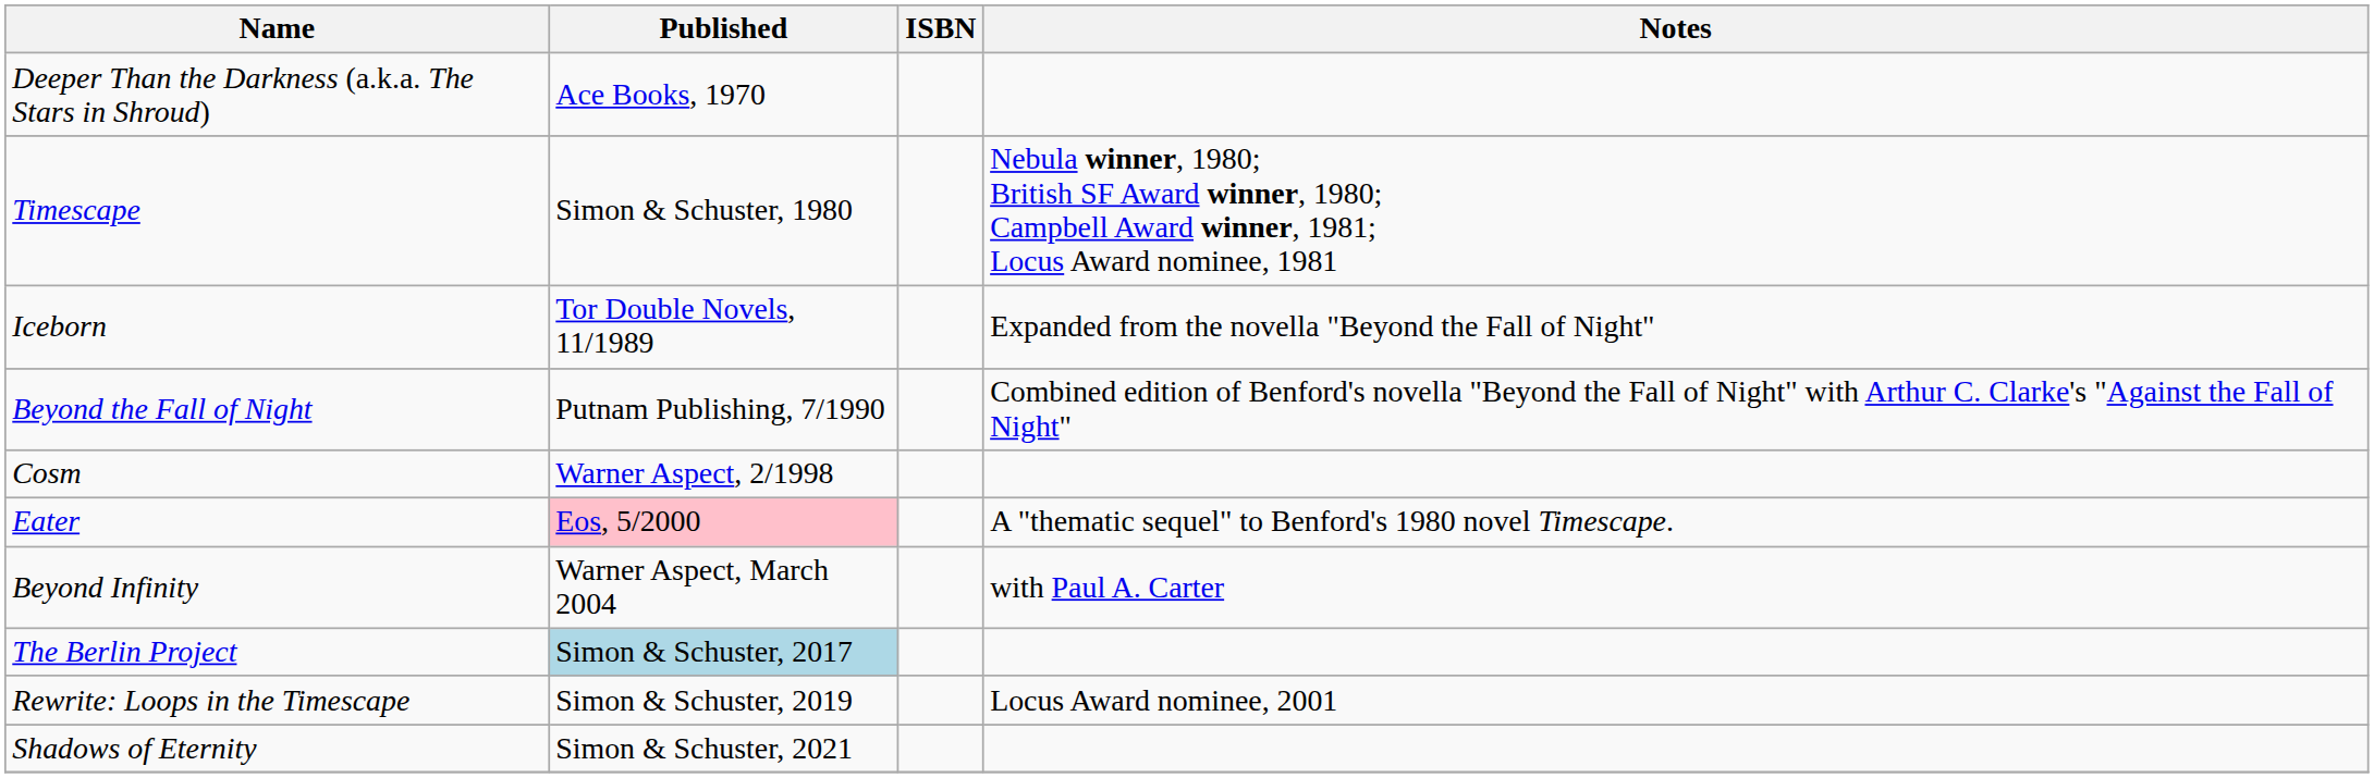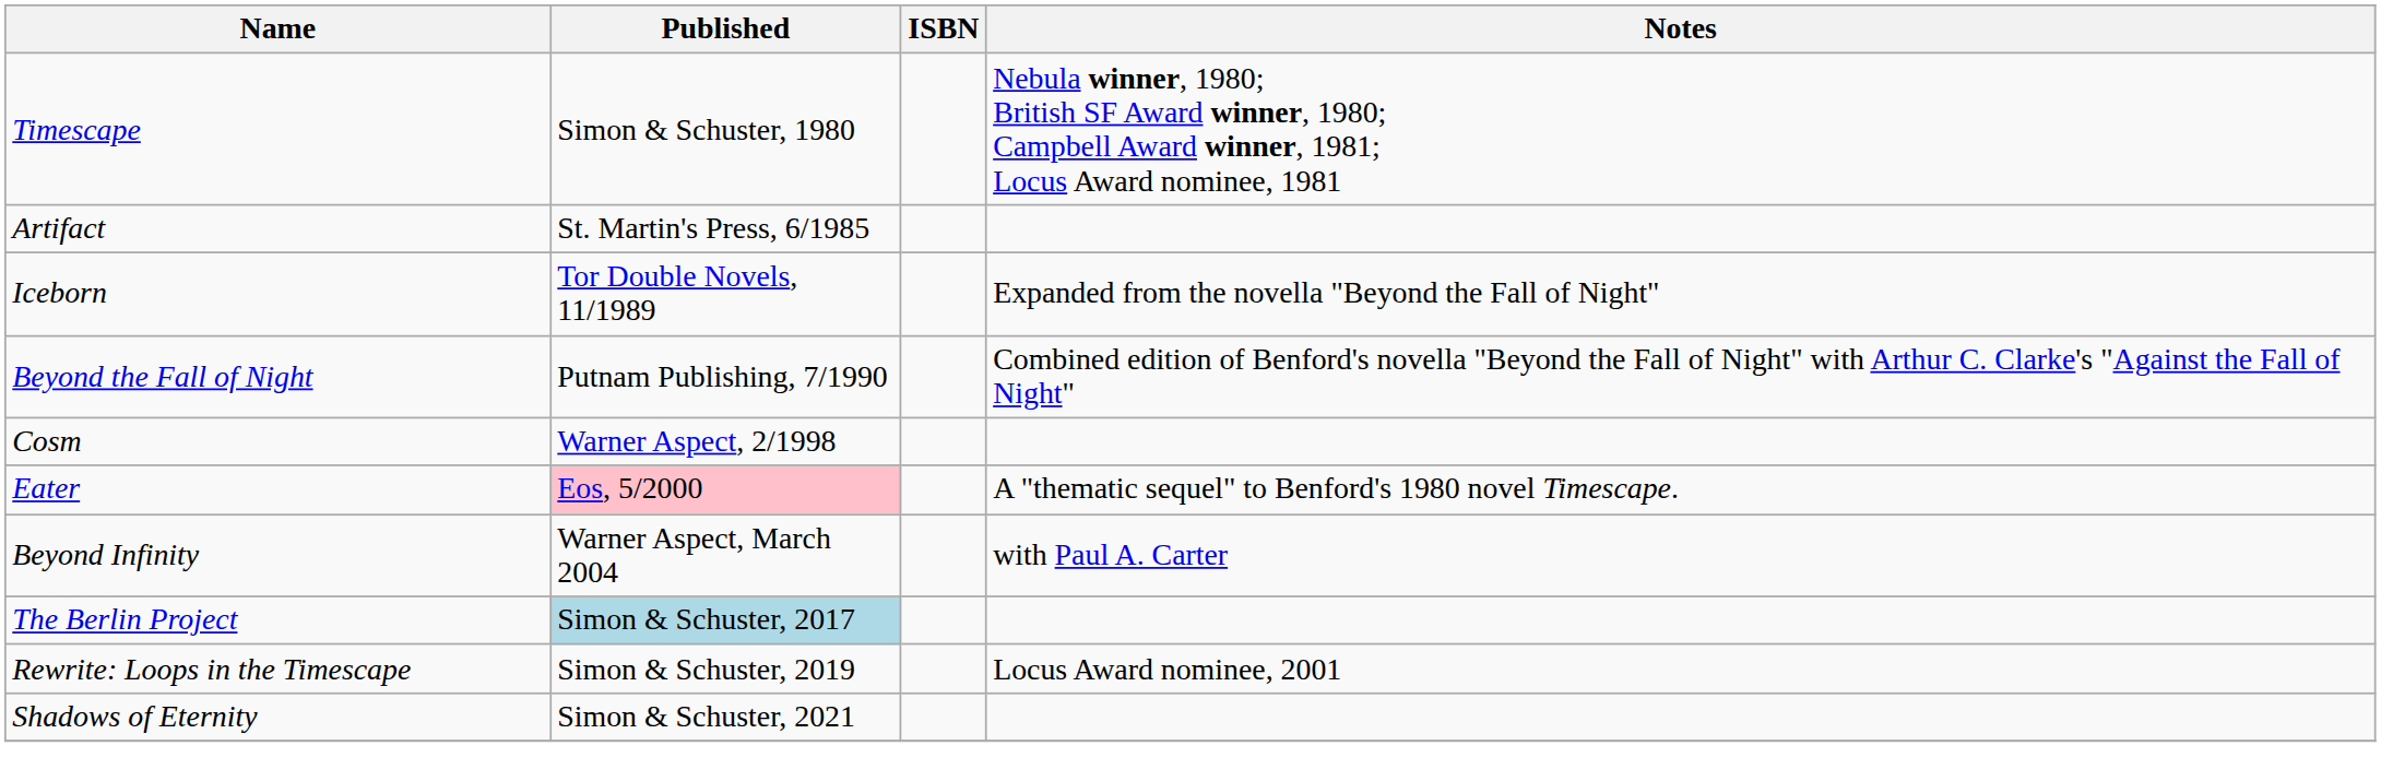 <table class="wikitable sortable" id="noveltable" border="1">
 <tr>
 <th Width=23%>Name</th>
 <th>Published</th>
 <th>ISBN</th>
 <th>Notes</th>
 </tr>
 <tr>
-<td><em>Deeper Than the Darkness</em> (a.k.a. <em>The Stars in Shroud</em>)</td>
-<td><a href='#'>Ace Books</a>, 1970</td>
-<td></td>
-<td></td>
-</tr>
-<tr>
 <td><em><a href='#'>Timescape</a></em></td>
 <td>Simon & Schuster, 1980</td>
 <td></td>
 <td><a href='#'>Nebula</a> <strong>winner</strong>, 1980;<br><a href='#'>British SF Award</a> <strong>winner</strong>, 1980;<br><a href='#'>Campbell Award</a> <strong>winner</strong>, 1981;<br><a href='#'>Locus</a> Award nominee, 1981</td>
+</tr>
+<tr>
+<td><em>Artifact</em></td>
+<td>St. Martin's Press, 6/1985</td>
+<td></td>
+<td></td>
 </tr>
 <tr>
 <td><em>Iceborn</em></td>
 <td><a href='#'>Tor Double Novels</a>, 11/1989</td>
 <td></td>
 <td>Expanded from the novella "Beyond the Fall of Night"</td>
 </tr>
 <tr>
 <td><em><a href='#'>Beyond the Fall of Night</a></em></td>
 <td>Putnam Publishing, 7/1990</td>
 <td></td>
 <td>Combined edition of Benford's novella "Beyond the Fall of Night" with <a href='#'>Arthur C. Clarke</a>'s "<a href='#'>Against the Fall of Night</a>"</td>
 </tr>
 <tr>
 <td><em>Cosm</em></td>
 <td><a href='#'>Warner Aspect</a>, 2/1998</td>
 <td></td>
 <td></td>
 </tr>
 <tr>
 <td><em><a href='#'>Eater</a></em></td>
 <td style="background: pink;"><a href='#'>Eos</a>, 5/2000</td>
 <td></td>
 <td>A "thematic sequel" to Benford's 1980 novel <em>Timescape</em>.</td>
 </tr>
 <tr>
 <td><em>Beyond Infinity</em></td>
 <td>Warner Aspect, March 2004</td>
 <td></td>
 <td>with <a href='#'>Paul A. Carter</a></td>
 </tr>
 <tr>
 <td><em><a href='#'>The Berlin Project</a></em></td>
 <td style="background: lightblue;">Simon & Schuster, 2017</td>
 <td></td>
 <td></td>
 </tr>
 <tr>
 <td><em>Rewrite: Loops in the Timescape</em></td>
 <td>Simon & Schuster, 2019</td>
 <td></td>
 <td>Locus Award nominee, 2001</td>
 </tr>
 <tr>
 <td><em>Shadows of Eternity</em></td>
 <td>Simon & Schuster, 2021</td>
 <td></td>
 <td></td>
 </tr>
 <tr>
 </tr>
 </table>
